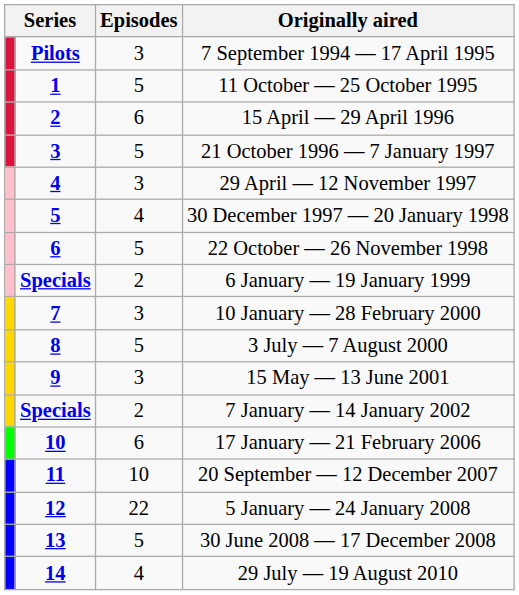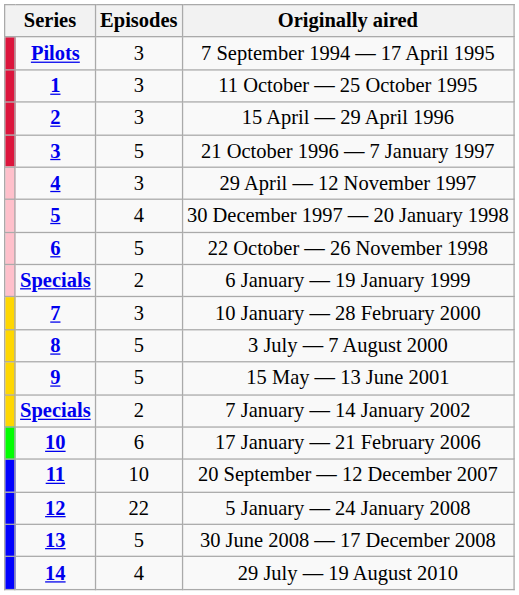 <table class="wikitable" style="text-align:center;">
 <tr>
 <th colspan="2">Series</th>
 <th>Episodes</th>
 <th>Originally aired</th>
 </tr>
 <tr>
 <td bgcolor=Crimson height="10px" width="1"></td>
 <td><strong><a href='#'>Pilots</a></strong></td>
 <td>3</td>
 <td>7 September 1994 — 17 April 1995</td>
 </tr>
 <tr>
 <td bgcolor=Crimson height="10px" width="1"></td>
 <td><strong><a href='#'>1</a></strong></td>
-<td>5</td>
+<td>3</td>
 <td>11 October — 25 October 1995</td>
 </tr>
 <tr>
 <td bgcolor=Crimson height="10px" width="1"></td>
 <td><strong><a href='#'>2</a></strong></td>
-<td>6</td>
+<td>3</td>
 <td>15 April — 29 April 1996</td>
 </tr>
 <tr>
 <td bgcolor=Crimson height="10px" width="1"></td>
 <td><strong><a href='#'>3</a></strong></td>
 <td>5</td>
 <td>21 October 1996 — 7 January 1997</td>
 </tr>
 <tr>
 <td bgcolor=Pink height="10px"></td>
 <td><strong><a href='#'>4</a></strong></td>
 <td>3</td>
 <td>29 April — 12 November 1997</td>
 </tr>
 <tr>
 <td bgcolor=Pink height="10px"></td>
 <td><strong><a href='#'>5</a></strong></td>
 <td>4</td>
 <td>30 December 1997 — 20 January 1998</td>
 </tr>
 <tr>
 <td bgcolor=Pink height="10px"></td>
 <td><strong><a href='#'>6</a></strong></td>
 <td>5</td>
 <td>22 October — 26 November 1998</td>
 </tr>
 <tr>
 <td bgcolor=Pink height="10px"></td>
 <td><strong><a href='#'>Specials</a></strong></td>
 <td>2</td>
 <td>6 January — 19 January 1999</td>
 </tr>
 <tr>
 <td bgcolor=Gold height="10px"></td>
 <td><strong><a href='#'>7</a></strong></td>
 <td>3</td>
 <td>10 January — 28 February 2000</td>
 </tr>
 <tr>
 <td bgcolor=Gold height="10px"></td>
 <td><strong><a href='#'>8</a></strong></td>
 <td>5</td>
 <td>3 July — 7 August 2000</td>
 </tr>
 <tr>
 <td bgcolor=Gold height="10px"></td>
 <td><strong><a href='#'>9</a></strong></td>
-<td>3</td>
+<td>5</td>
 <td>15 May — 13 June 2001</td>
 </tr>
 <tr>
 <td bgcolor=Gold height="10px"></td>
 <td><strong><a href='#'>Specials</a></strong></td>
 <td>2</td>
 <td>7 January — 14 January 2002</td>
 </tr>
 <tr>
 <td bgcolor=Lime height="10px"></td>
 <td><strong><a href='#'>10</a></strong></td>
 <td>6</td>
 <td>17 January — 21 February 2006</td>
 </tr>
 <tr>
 <td bgcolor=Blue height="10px"></td>
 <td><strong><a href='#'>11</a></strong></td>
 <td>10</td>
 <td>20 September — 12 December 2007</td>
 </tr>
 <tr>
 <td bgcolor=Blue height="10px"></td>
 <td><strong><a href='#'>12</a></strong></td>
 <td>22</td>
 <td>5 January — 24 January 2008</td>
 </tr>
 <tr>
 <td bgcolor=Blue height="10px"></td>
 <td><strong><a href='#'>13</a></strong></td>
 <td>5</td>
 <td>30 June 2008 — 17 December 2008</td>
 </tr>
 <tr>
 <td bgcolor=Blue height="10px"></td>
 <td><strong><a href='#'>14</a></strong></td>
 <td>4</td>
 <td>29 July — 19 August 2010</td>
 </tr>
 </table>
